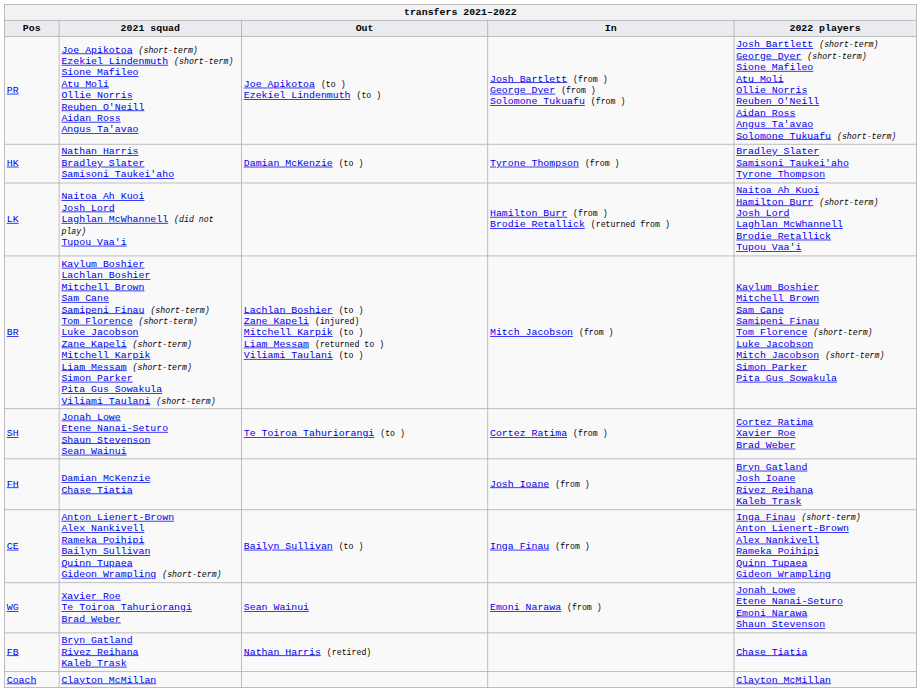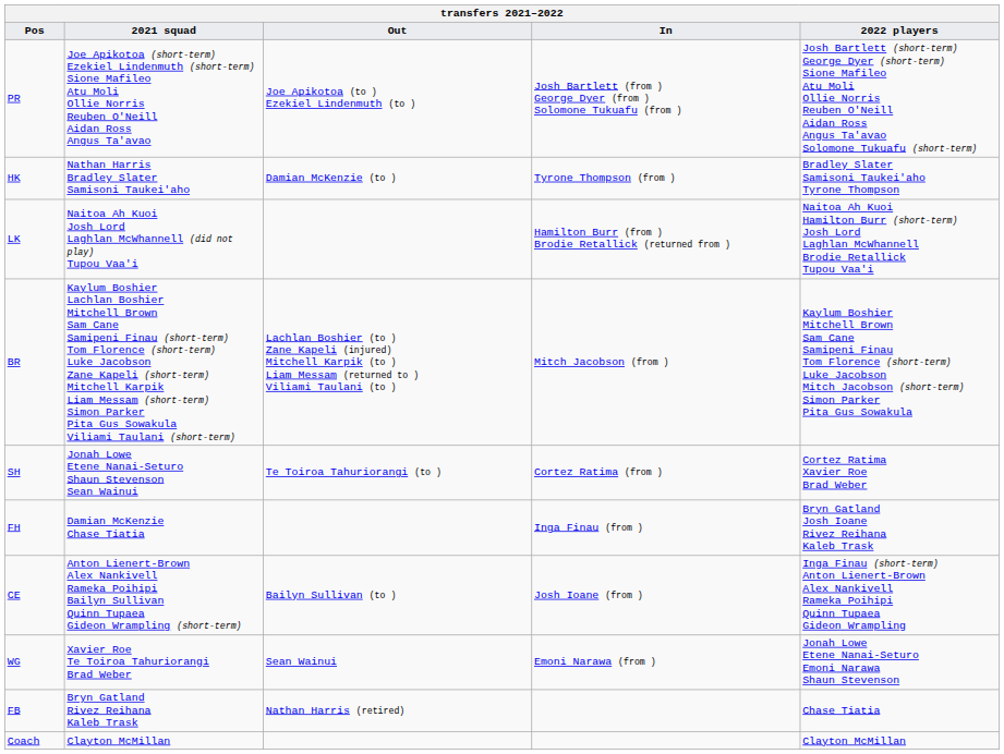 <table class="wikitable" style="text-align: left; width:95%">
 <tr>
 <th colspan="100%"> transfers 2021–2022</th>
 </tr>
 <tr>
 <th style="background:#ebecf0; width:6%;">Pos</th>
 <th style="background:#ebecf0; width:20%;">2021 squad</th>
 <th style="background:#ebecf0; width:27%;">Out</th>
 <th style="background:#ebecf0; width:27%;">In</th>
 <th style="background:#ebecf0; width:20%;">2022 players</th>
 </tr>
 <tr>
 <td><a href='#'>PR</a></td>
 <td> <a href='#'>Joe Apikotoa</a> <small><em>(short-term)</em></small> <br> <a href='#'>Ezekiel Lindenmuth</a> <small><em>(short-term)</em></small> <br> <a href='#'>Sione Mafileo</a> <br> <a href='#'>Atu Moli</a> <br> <a href='#'>Ollie Norris</a> <br> <a href='#'>Reuben O'Neill</a> <br> <a href='#'>Aidan Ross</a> <br> <a href='#'>Angus Ta'avao</a></td>
 <td>  <a href='#'>Joe Apikotoa</a> <small>(to )</small> <br>  <a href='#'>Ezekiel Lindenmuth</a> <small>(to )</small></td>
 <td>  <a href='#'>Josh Bartlett</a> <small>(from )</small> <br>  <a href='#'>George Dyer</a> <small>(from )</small> <br>  <a href='#'>Solomone Tukuafu</a> <small>(from )</small></td>
 <td> <a href='#'>Josh Bartlett</a> <small><em>(short-term)</em></small> <br> <a href='#'>George Dyer</a> <small><em>(short-term)</em></small> <br> <a href='#'>Sione Mafileo</a> <br> <a href='#'>Atu Moli</a> <br> <a href='#'>Ollie Norris</a> <br> <a href='#'>Reuben O'Neill</a> <br> <a href='#'>Aidan Ross</a> <br> <a href='#'>Angus Ta'avao</a> <br> <a href='#'>Solomone Tukuafu</a> <small><em>(short-term)</em></small></td>
 </tr>
 <tr>
 <td><a href='#'>HK</a></td>
 <td> <a href='#'>Nathan Harris</a> <br> <a href='#'>Bradley Slater</a> <br> <a href='#'>Samisoni Taukei'aho</a></td>
 <td>  <a href='#'>Damian McKenzie</a> <small>(to )</small></td>
 <td>  <a href='#'>Tyrone Thompson</a> <small>(from )</small></td>
 <td> <a href='#'>Bradley Slater</a> <br> <a href='#'>Samisoni Taukei'aho</a> <br> <a href='#'>Tyrone Thompson</a></td>
 </tr>
 <tr>
 <td><a href='#'>LK</a></td>
 <td> <a href='#'>Naitoa Ah Kuoi</a> <br> <a href='#'>Josh Lord</a> <br> <a href='#'>Laghlan McWhannell</a> <small><em>(did not play)</em></small> <br> <a href='#'>Tupou Vaa'i</a></td>
 <td></td>
 <td>  <a href='#'>Hamilton Burr</a> <small>(from )</small> <br>  <a href='#'>Brodie Retallick</a> <small>(returned from )</small></td>
 <td> <a href='#'>Naitoa Ah Kuoi</a> <br> <a href='#'>Hamilton Burr</a> <small><em>(short-term)</em></small> <br> <a href='#'>Josh Lord</a> <br> <a href='#'>Laghlan McWhannell</a> <br> <a href='#'>Brodie Retallick</a> <br> <a href='#'>Tupou Vaa'i</a></td>
 </tr>
 <tr>
 <td><a href='#'>BR</a></td>
 <td> <a href='#'>Kaylum Boshier</a> <br> <a href='#'>Lachlan Boshier</a> <br> <a href='#'>Mitchell Brown</a> <br> <a href='#'>Sam Cane</a> <br> <a href='#'>Samipeni Finau</a> <small><em>(short-term)</em></small> <br> <a href='#'>Tom Florence</a> <small><em>(short-term)</em></small> <br> <a href='#'>Luke Jacobson</a> <br> <a href='#'>Zane Kapeli</a> <small><em>(short-term)</em></small> <br> <a href='#'>Mitchell Karpik</a> <br> <a href='#'>Liam Messam</a> <small><em>(short-term)</em></small> <br> <a href='#'>Simon Parker</a> <br> <a href='#'>Pita Gus Sowakula</a> <br> <a href='#'>Viliami Taulani</a> <small><em>(short-term)</em></small></td>
 <td>  <a href='#'>Lachlan Boshier</a> <small>(to )</small> <br>  <a href='#'>Zane Kapeli</a> <small>(injured)</small> <br>  <a href='#'>Mitchell Karpik</a> <small>(to )</small> <br>  <a href='#'>Liam Messam</a> <small>(returned to )</small> <br>  <a href='#'>Viliami Taulani</a> <small>(to )</small></td>
 <td>  <a href='#'>Mitch Jacobson</a> <small>(from )</small></td>
 <td> <a href='#'>Kaylum Boshier</a> <br> <a href='#'>Mitchell Brown</a> <br> <a href='#'>Sam Cane</a> <br> <a href='#'>Samipeni Finau</a> <br> <a href='#'>Tom Florence</a> <small><em>(short-term)</em></small> <br> <a href='#'>Luke Jacobson</a> <br> <a href='#'>Mitch Jacobson</a> <small><em>(short-term)</em></small> <br> <a href='#'>Simon Parker</a> <br> <a href='#'>Pita Gus Sowakula</a></td>
 </tr>
 <tr>
 <td><a href='#'>SH</a></td>
 <td> <a href='#'>Jonah Lowe</a> <br> <a href='#'>Etene Nanai-Seturo</a> <br> <a href='#'>Shaun Stevenson</a> <br> <a href='#'>Sean Wainui</a></td>
 <td>  <a href='#'>Te Toiroa Tahuriorangi</a> <small>(to )</small></td>
 <td>  <a href='#'>Cortez Ratima</a> <small>(from )</small></td>
 <td> <a href='#'>Cortez Ratima</a> <br> <a href='#'>Xavier Roe</a> <br> <a href='#'>Brad Weber</a></td>
 </tr>
 <tr>
 <td><a href='#'>FH</a></td>
 <td> <a href='#'>Damian McKenzie</a> <br> <a href='#'>Chase Tiatia</a></td>
 <td></td>
-<td>  <a href='#'>Josh Ioane</a> <small>(from )</small></td>
+<td>  <a href='#'>Inga Finau</a> <small>(from )</small></td>
 <td> <a href='#'>Bryn Gatland</a> <br> <a href='#'>Josh Ioane</a> <br> <a href='#'>Rivez Reihana</a> <br> <a href='#'>Kaleb Trask</a></td>
 </tr>
 <tr>
 <td><a href='#'>CE</a></td>
 <td> <a href='#'>Anton Lienert-Brown</a> <br> <a href='#'>Alex Nankivell</a> <br> <a href='#'>Rameka Poihipi</a> <br> <a href='#'>Bailyn Sullivan</a> <br> <a href='#'>Quinn Tupaea</a> <br> <a href='#'>Gideon Wrampling</a> <small><em>(short-term)</em></small></td>
 <td>  <a href='#'>Bailyn Sullivan</a> <small>(to )</small></td>
-<td>  <a href='#'>Inga Finau</a> <small>(from )</small></td>
+<td>  <a href='#'>Josh Ioane</a> <small>(from )</small></td>
 <td> <a href='#'>Inga Finau</a> <small><em>(short-term)</em></small> <br> <a href='#'>Anton Lienert-Brown</a> <br> <a href='#'>Alex Nankivell</a> <br> <a href='#'>Rameka Poihipi</a> <br> <a href='#'>Quinn Tupaea</a> <br> <a href='#'>Gideon Wrampling</a></td>
 </tr>
 <tr>
 <td><a href='#'>WG</a></td>
 <td> <a href='#'>Xavier Roe</a> <br> <a href='#'>Te Toiroa Tahuriorangi</a> <br> <a href='#'>Brad Weber</a></td>
 <td>  <a href='#'>Sean Wainui</a></td>
 <td>  <a href='#'>Emoni Narawa</a> <small>(from )</small></td>
 <td> <a href='#'>Jonah Lowe</a> <br> <a href='#'>Etene Nanai-Seturo</a> <br> <a href='#'>Emoni Narawa</a> <br> <a href='#'>Shaun Stevenson</a></td>
 </tr>
 <tr>
 <td><a href='#'>FB</a></td>
 <td> <a href='#'>Bryn Gatland</a> <br> <a href='#'>Rivez Reihana</a>  <br> <a href='#'>Kaleb Trask</a></td>
 <td>  <a href='#'>Nathan Harris</a> <small>(retired)</small></td>
 <td></td>
 <td> <a href='#'>Chase Tiatia</a></td>
 </tr>
 <tr>
 <td><a href='#'>Coach</a></td>
 <td> <a href='#'>Clayton McMillan</a></td>
 <td></td>
 <td></td>
 <td> <a href='#'>Clayton McMillan</a></td>
 </tr>
 </table>
